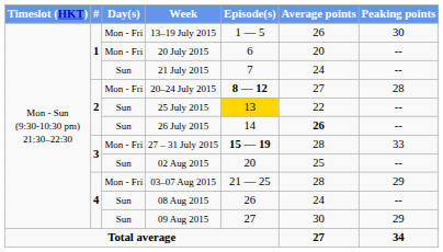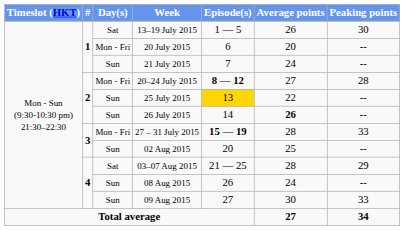 <table class="wikitable" style="text-align:center;">
 <tr style="background:cornflowerblue; color:white" align="center">
 </tr>
 <tr>
 <th style="background:cornflowerblue; color:white" align="center">Timeslot (<a href='#'>HKT</a>)</th>
 <th style="background:cornflowerblue; color:white" align="center">#</th>
 <th style="background:cornflowerblue; color:white" align="center">Day(s)</th>
 <th style="background:cornflowerblue; color:white" align="center">Week</th>
 <th style="background:cornflowerblue; color:white" align="center">Episode(s)</th>
 <th style="background:cornflowerblue; color:white" align="center">Average points</th>
 <th style="background:cornflowerblue; color:white" align="center">Peaking points</th>
 </tr>
 <tr>
 <td rowspan="11"><small>Mon - Sun<br>(9:30-10:30 pm)<br>21:30–22:30</small></td>
 <td rowspan="3"><strong>1</strong></td>
-<td><small>Mon - Fri</small></td>
+<td><small>Sat</small></td>
 <td><small>13–19 July 2015</small></td>
 <td>1 — 5</td>
 <td>26</td>
 <td>30</td>
 </tr>
 <tr>
 <td><small>Mon - Fri</small></td>
 <td><small>20 July  2015</small></td>
 <td>6</td>
 <td>20</td>
 <td>--</td>
 </tr>
 <tr>
 <td><small>Sun</small></td>
 <td><small>21 July  2015</small></td>
 <td>7</td>
 <td>24</td>
 <td>--</td>
 </tr>
 <tr>
 <td rowspan="3"><strong>2</strong></td>
 <td><small>Mon - Fri</small></td>
 <td><small>20–24 July 2015</small></td>
 <td><strong>8 — 12</strong></td>
 <td>27</td>
 <td>28</td>
 </tr>
 <tr>
 <td><small>Sun</small></td>
 <td><small>25 July 2015</small></td>
 <td style="background: gold;">13</td>
 <td>22</td>
 <td>--</td>
 </tr>
 <tr>
 <td><small>Sun</small></td>
 <td><small>26 July 2015</small></td>
 <td>14</td>
 <td><strong>26</strong></td>
 <td>--</td>
 </tr>
 <tr>
 <td rowspan="2"><strong>3</strong></td>
 <td><small>Mon - Fri</small></td>
 <td><small>27 – 31 July 2015</small></td>
 <td><strong>15 — 19</strong></td>
 <td>28</td>
 <td>33</td>
 </tr>
 <tr>
 <td><small>Sun</small></td>
 <td><small>02 Aug 2015</small></td>
 <td>20</td>
 <td>25</td>
 <td>--</td>
 </tr>
 <tr>
 <td rowspan="3"><strong>4</strong></td>
-<td><small>Mon - Fri</small></td>
+<td><small>Sat</small></td>
 <td><small>03–07 Aug 2015</small></td>
 <td>21 — 25</td>
 <td>28</td>
 <td>29</td>
 </tr>
 <tr>
 <td><small>Sun</small></td>
 <td><small>08 Aug 2015</small></td>
 <td>26</td>
 <td>24</td>
 <td>--</td>
 </tr>
 <tr>
 <td><small>Sun</small></td>
 <td><small>09 Aug 2015</small></td>
 <td>27</td>
 <td>30</td>
-<td>29</td>
+<td>33</td>
 </tr>
 <tr>
 <td colspan="5"><strong>Total average</strong></td>
 <td><strong>27</strong></td>
 <td><strong>34</strong></td>
 </tr>
 </table>
